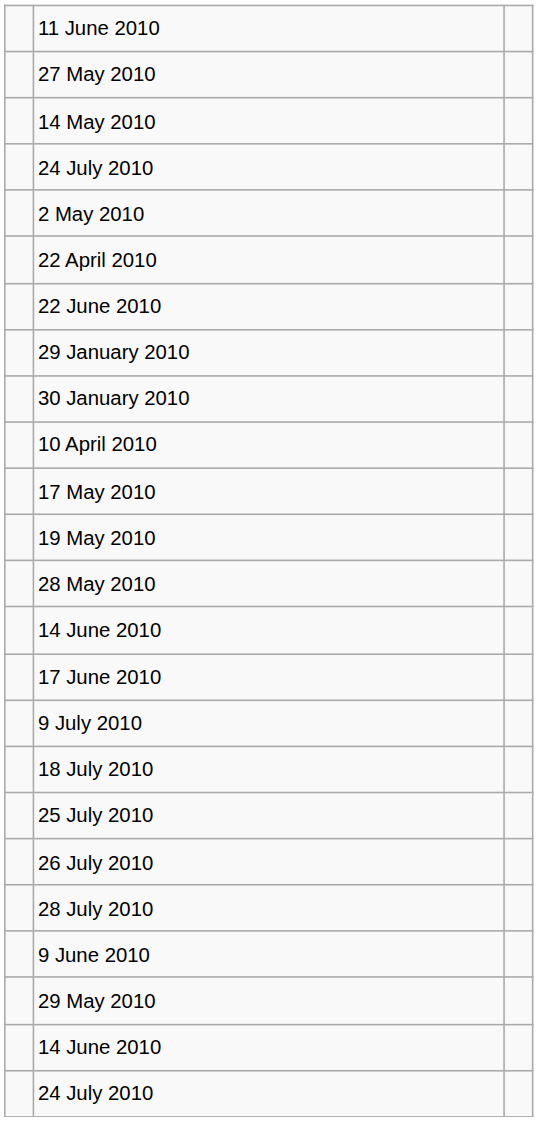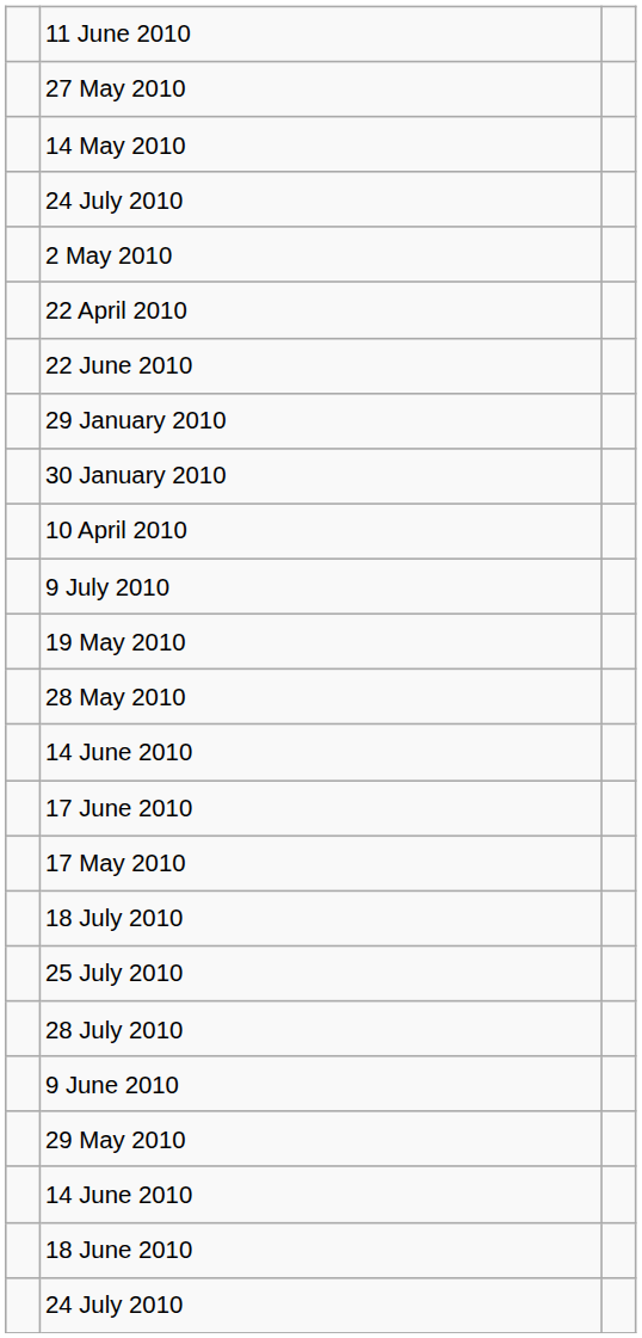 <table class="wikitable" style="font-size: 80%; float: left; width: 26em; margin-right: 1em; height: 700px">
 <tr>
 <td></td>
 <td>11 June 2010</td>
 <td></td>
 </tr>
 <tr>
 <td></td>
 <td>27 May 2010</td>
 <td></td>
 </tr>
 <tr>
 <td></td>
 <td>14 May 2010</td>
 <td></td>
 </tr>
 <tr>
 <td></td>
 <td>24 July 2010</td>
 <td></td>
 </tr>
 <tr>
 <td></td>
 <td>2 May 2010</td>
 <td></td>
 </tr>
 <tr>
 <td></td>
 <td>22 April 2010</td>
 <td></td>
 </tr>
 <tr>
 <td></td>
 <td>22 June 2010</td>
 <td></td>
 </tr>
 <tr>
 <td></td>
 <td>29 January 2010</td>
 <td></td>
 </tr>
 <tr>
 <td></td>
 <td>30 January 2010</td>
 <td></td>
 </tr>
 <tr>
 <td></td>
 <td>10 April 2010</td>
 <td></td>
 </tr>
 <tr>
 <td></td>
-<td>17 May 2010</td>
+<td>9 July 2010</td>
 <td></td>
 </tr>
 <tr>
 <td></td>
 <td>19 May 2010</td>
 <td></td>
 </tr>
 <tr>
 <td></td>
 <td>28 May 2010</td>
 <td></td>
 </tr>
 <tr>
 <td></td>
 <td>14 June 2010</td>
 <td></td>
 </tr>
 <tr>
 <td></td>
 <td>17 June 2010</td>
 <td></td>
 </tr>
 <tr>
 <td></td>
-<td>9 July 2010</td>
+<td>17 May 2010</td>
 <td></td>
 </tr>
 <tr>
 <td></td>
 <td>18 July 2010</td>
 <td></td>
 </tr>
 <tr>
 <td></td>
 <td>25 July 2010</td>
-<td></td>
-</tr>
-<tr>
-<td></td>
-<td>26 July 2010</td>
 <td></td>
 </tr>
 <tr>
 <td></td>
 <td>28 July 2010</td>
 <td></td>
 </tr>
 <tr>
 <td></td>
 <td>9 June 2010</td>
 <td></td>
 </tr>
 <tr>
 <td></td>
 <td>29 May 2010</td>
 <td></td>
 </tr>
 <tr>
 <td></td>
 <td>14 June 2010</td>
 <td></td>
 </tr>
 <tr>
 <td></td>
+<td>18 June 2010</td>
+<td></td>
+</tr>
+<tr>
+<td></td>
 <td>24 July 2010</td>
 <td></td>
 </tr>
 </table>
